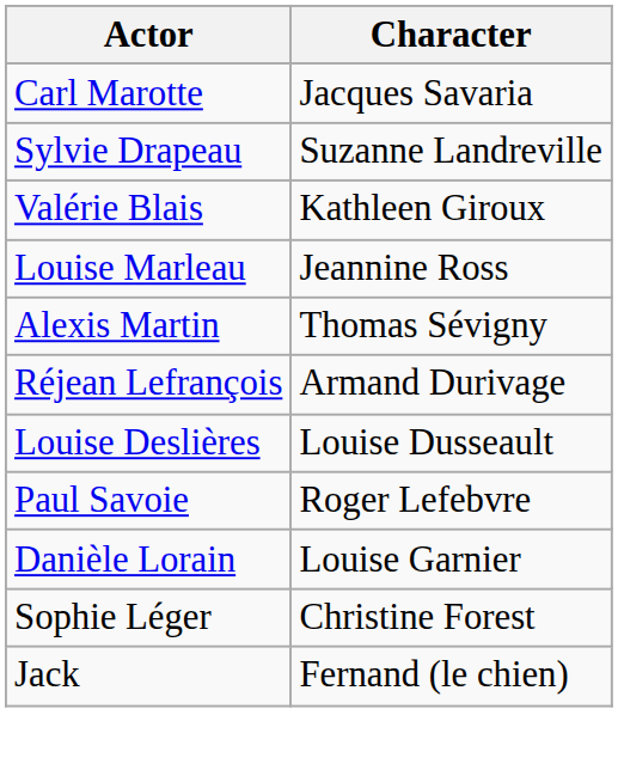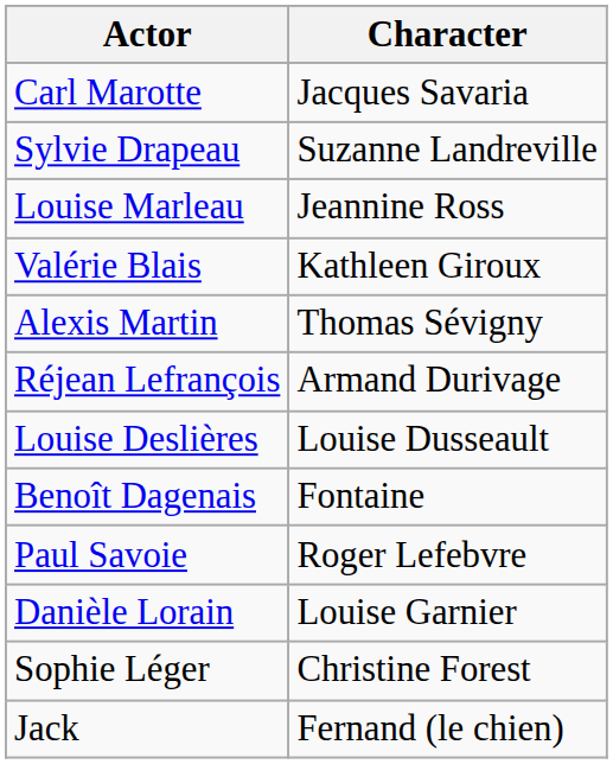 <table class="wikitable">
 <tr>
 <th>Actor</th>
 <th>Character</th>
 </tr>
 <tr>
 <td><a href='#'>Carl Marotte</a></td>
 <td>Jacques Savaria</td>
 </tr>
 <tr>
 <td><a href='#'>Sylvie Drapeau</a></td>
 <td>Suzanne Landreville</td>
 </tr>
 <tr>
+<td><a href='#'>Louise Marleau</a></td>
+<td>Jeannine Ross</td>
+</tr>
+<tr>
 <td><a href='#'>Valérie Blais</a></td>
 <td>Kathleen Giroux</td>
-</tr>
-<tr>
-<td><a href='#'>Louise Marleau</a></td>
-<td>Jeannine Ross</td>
 </tr>
 <tr>
 <td><a href='#'>Alexis Martin</a></td>
 <td>Thomas Sévigny </td>
 </tr>
 <tr>
 <td><a href='#'>Réjean Lefrançois</a></td>
 <td>Armand Durivage</td>
 </tr>
 <tr>
 <td><a href='#'>Louise Deslières</a></td>
 <td>Louise Dusseault</td>
+</tr>
+<tr>
+<td><a href='#'>Benoît Dagenais</a></td>
+<td>Fontaine</td>
 </tr>
 <tr>
 <td><a href='#'>Paul Savoie</a></td>
 <td>Roger Lefebvre</td>
 </tr>
 <tr>
 <td><a href='#'>Danièle Lorain</a></td>
 <td>Louise Garnier</td>
 </tr>
 <tr>
 <td>Sophie Léger</td>
 <td>Christine Forest</td>
 </tr>
 <tr>
 <td>Jack</td>
 <td>Fernand (le chien)</td>
 </tr>
 </table>
